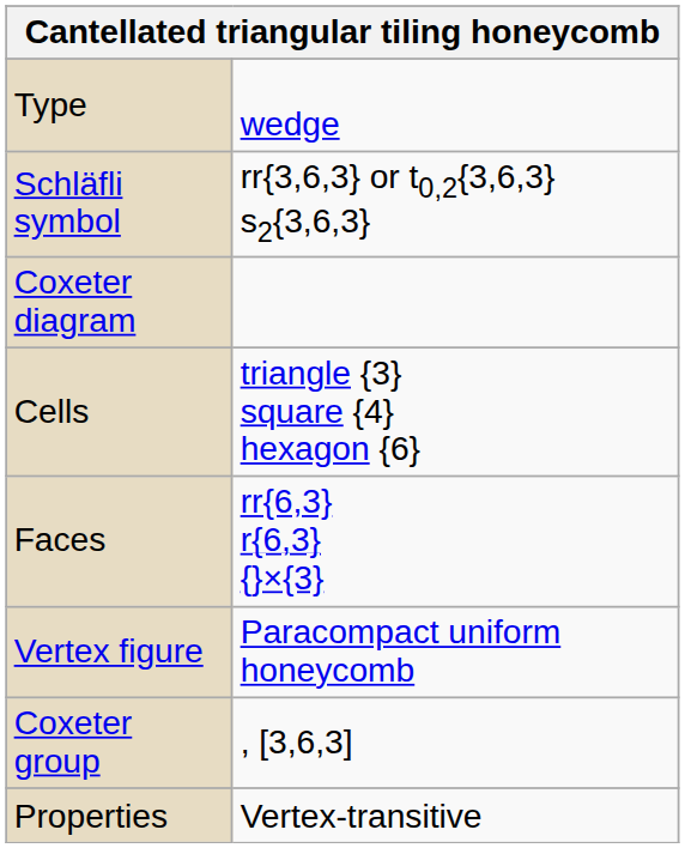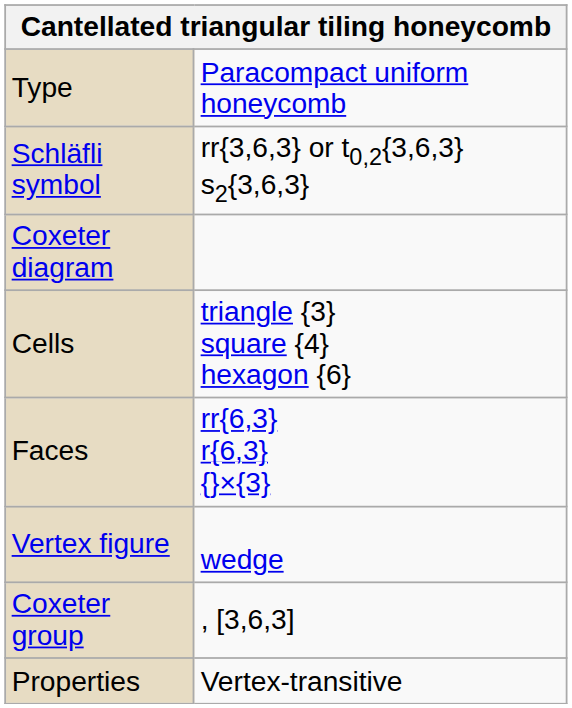 <table class="wikitable" align="right" style="margin-left:10px" width="320">
 <tr>
 <th bgcolor=#e7dcc3 colspan=2>Cantellated triangular tiling honeycomb<br></th>
 </tr>
 <tr>
 <td bgcolor=#e7dcc3>Type</td>
-<td><br><a href='#'>wedge</a></td>
+<td><a href='#'>Paracompact uniform honeycomb</a></td>
 </tr>
 <tr>
 <td width=100 bgcolor=#e7dcc3><a href='#'>Schläfli symbol</a></td>
 <td>rr{3,6,3} or t<sub>0,2</sub>{3,6,3}<br>s<sub>2</sub>{3,6,3}</td>
 </tr>
 <tr>
 <td bgcolor=#e7dcc3><a href='#'>Coxeter diagram</a></td>
 <td><br></td>
 </tr>
 <tr>
 <td bgcolor=#e7dcc3>Cells</td>
 <td><a href='#'>triangle</a> {3}<br><a href='#'>square</a> {4}<br><a href='#'>hexagon</a> {6}</td>
 </tr>
 <tr>
 <td bgcolor=#e7dcc3>Faces</td>
 <td><a href='#'>rr{6,3}</a> <br><a href='#'>r{6,3}</a> <br><a href='#'>{}×{3}</a> </td>
 </tr>
 <tr>
 <td bgcolor=#e7dcc3><a href='#'>Vertex figure</a></td>
-<td><a href='#'>Paracompact uniform honeycomb</a></td>
+<td><br><a href='#'>wedge</a></td>
 </tr>
 <tr>
 <td bgcolor=#e7dcc3><a href='#'>Coxeter group</a></td>
 <td>, [3,6,3]</td>
 </tr>
 <tr>
 <td bgcolor=#e7dcc3>Properties</td>
 <td>Vertex-transitive</td>
 </tr>
 </table>
